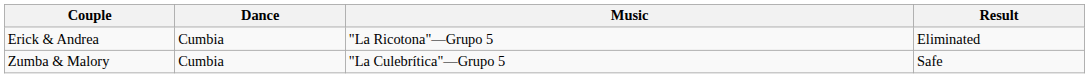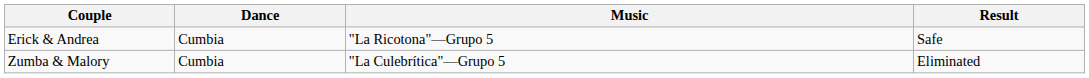 <table class="wikitable sortable" style="width:95%; white-space:nowrap">
 <tr>
 <th style="width:15%;">Couple</th>
 <th style="width:15%;">Dance</th>
 <th style="width:50%;">Music</th>
 <th style="width:15%;">Result</th>
 </tr>
 <tr>
 <td>Erick & Andrea</td>
 <td>Cumbia</td>
 <td>"La Ricotona"—Grupo 5</td>
-<td>Eliminated</td>
+<td>Safe</td>
 </tr>
 <tr>
 <td>Zumba & Malory</td>
 <td>Cumbia</td>
 <td>"La Culebrítica"—Grupo 5</td>
-<td>Safe</td>
+<td>Eliminated</td>
 </tr>
 </table>
